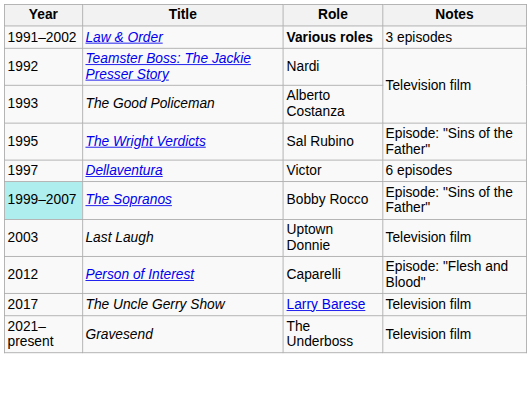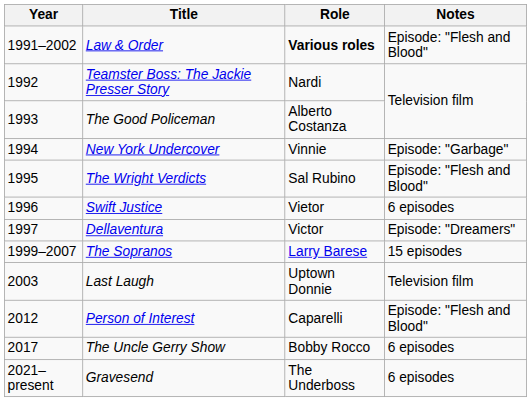 <table class="wikitable sortable">
 <tr>
 <th>Year</th>
 <th>Title</th>
 <th>Role</th>
 <th>Notes</th>
 </tr>
 <tr>
 <td>1991–2002</td>
 <td><em><a href='#'>Law & Order</a></em></td>
 <td><strong>Various roles</strong></td>
-<td>3 episodes</td>
+<td>Episode: "Flesh and Blood"</td>
 </tr>
 <tr>
 <td>1992</td>
 <td><em><a href='#'>Teamster Boss: The Jackie Presser Story</a></em></td>
 <td>Nardi</td>
 <td rowspan="2">Television film</td>
 </tr>
 <tr>
 <td>1993</td>
 <td><em>The Good Policeman</em></td>
 <td>Alberto Costanza</td>
 </tr>
 <tr>
+<td>1994</td>
+<td><em><a href='#'>New York Undercover</a></em></td>
+<td>Vinnie</td>
+<td>Episode: "Garbage"</td>
+</tr>
+<tr>
 <td>1995</td>
 <td><em><a href='#'>The Wright Verdicts</a></em></td>
 <td>Sal Rubino</td>
-<td>Episode: "Sins of the Father"</td>
+<td>Episode: "Flesh and Blood"</td>
+</tr>
+<tr>
+<td>1996</td>
+<td><em><a href='#'>Swift Justice</a></em></td>
+<td>Vietor</td>
+<td>6 episodes</td>
 </tr>
 <tr>
 <td>1997</td>
 <td><em><a href='#'>Dellaventura</a></em></td>
 <td>Victor</td>
-<td>6 episodes</td>
+<td>Episode: "Dreamers"</td>
 </tr>
 <tr>
-<td style="background: paleturquoise;">1999–2007</td>
+<td>1999–2007</td>
 <td><em><a href='#'>The Sopranos</a></em></td>
-<td>Bobby Rocco</td>
-<td>Episode: "Sins of the Father"</td>
+<td><a href='#'>Larry Barese</a></td>
+<td>15 episodes</td>
 </tr>
 <tr>
 <td>2003</td>
 <td><em>Last Laugh</em></td>
 <td>Uptown Donnie</td>
 <td>Television film</td>
 </tr>
 <tr>
 <td>2012</td>
 <td><a href='#'><em>Person of Interest</em></a></td>
 <td>Caparelli</td>
 <td>Episode: "Flesh and Blood"</td>
 </tr>
 <tr>
 <td>2017</td>
 <td><em>The Uncle Gerry Show</em></td>
-<td><a href='#'>Larry Barese</a></td>
-<td>Television film</td>
+<td>Bobby Rocco</td>
+<td>6 episodes</td>
 </tr>
 <tr>
 <td>2021–present</td>
 <td><em>Gravesend</em></td>
 <td>The Underboss</td>
-<td>Television film</td>
+<td>6 episodes</td>
 </tr>
 </table>
